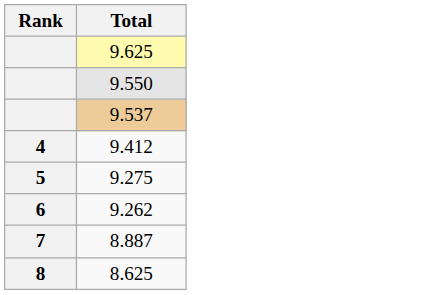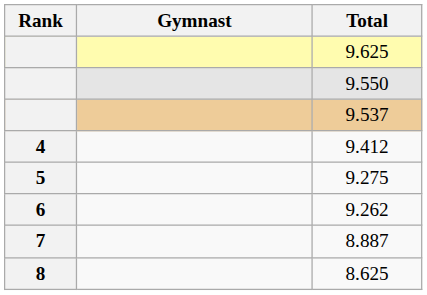 <table class="wikitable sortable" style="text-align:center; font-size:95%">
 <tr>
 <th scope="col" style="width:50px;">Rank</th>
+<th scope="col" style="width:180px;">Gymnast</th>
 <th scope="col" style="width:80px;">Total</th>
 </tr>
 <tr style="background:#fffcaf;">
 <th scope=row style="text-align:center"></th>
+<td style="text-align:left;"></td>
 <td>9.625</td>
 </tr>
 <tr style="background:#e5e5e5;">
 <th scope=row style="text-align:center"></th>
+<td style="text-align:left;"></td>
 <td>9.550</td>
 </tr>
 <tr style="background:#ec9;">
 <th scope=row style="text-align:center"></th>
+<td style="text-align:left;"></td>
 <td>9.537</td>
 </tr>
 <tr>
 <th scope=row style="text-align:center">4</th>
+<td style="text-align:left;"></td>
 <td>9.412</td>
 </tr>
 <tr>
 <th scope=row style="text-align:center">5</th>
+<td style="text-align:left;"></td>
 <td>9.275</td>
 </tr>
 <tr>
 <th scope=row style="text-align:center">6</th>
+<td style="text-align:left;"></td>
 <td>9.262</td>
 </tr>
 <tr>
 <th scope=row style="text-align:center">7</th>
+<td style="text-align:left;"></td>
 <td>8.887</td>
 </tr>
 <tr>
 <th scope=row style="text-align:center">8</th>
+<td style="text-align:left;"></td>
 <td>8.625</td>
 </tr>
 </table>
